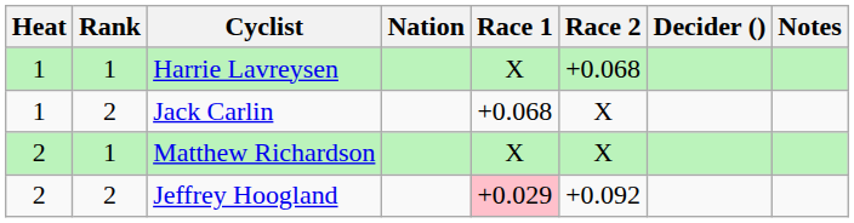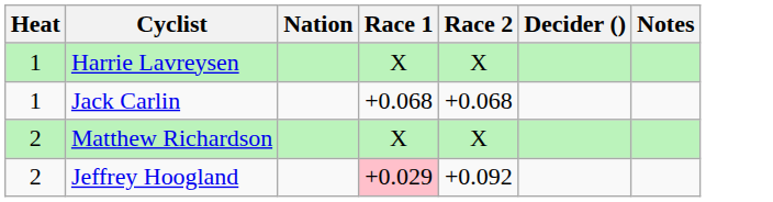 <table class="wikitable sortable" style="text-align:center">
 <tr>
 <th>Heat</th>
-<th>Rank</th>
 <th>Cyclist</th>
 <th>Nation</th>
 <th>Race 1</th>
 <th>Race 2</th>
 <th>Decider ()</th>
 <th>Notes</th>
 </tr>
 <tr bgcolor=bbf3bb>
 <td>1</td>
-<td>1</td>
 <td align=left><a href='#'>Harrie Lavreysen</a></td>
 <td align=left></td>
 <td>X</td>
-<td>+0.068</td>
+<td>X</td>
 <td></td>
 <td></td>
 </tr>
 <tr>
 <td>1</td>
-<td>2</td>
 <td align=left><a href='#'>Jack Carlin</a></td>
 <td align=left></td>
 <td>+0.068</td>
-<td>X</td>
+<td>+0.068</td>
 <td></td>
 <td></td>
 </tr>
 <tr bgcolor=bbf3bb>
 <td>2</td>
-<td>1</td>
 <td align=left><a href='#'>Matthew Richardson</a></td>
 <td align=left></td>
 <td>X</td>
 <td>X</td>
 <td></td>
 <td></td>
 </tr>
 <tr>
 <td>2</td>
-<td>2</td>
 <td align=left><a href='#'>Jeffrey Hoogland</a></td>
 <td align=left></td>
 <td style="background: pink;">+0.029</td>
 <td>+0.092</td>
 <td></td>
 <td></td>
 </tr>
 </table>
